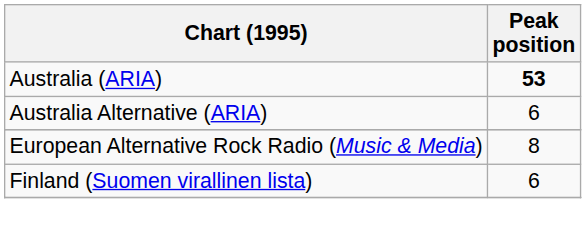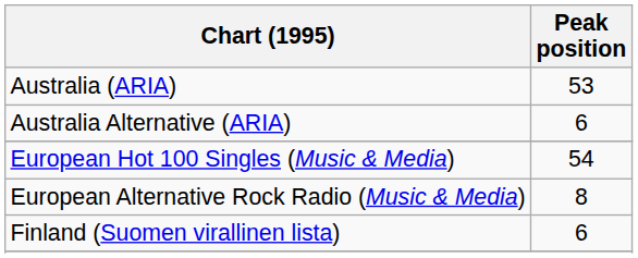 <table class="wikitable sortable">
 <tr>
 <th>Chart (1995)</th>
 <th>Peak<br>position</th>
 </tr>
 <tr>
 <td>Australia (<a href='#'>ARIA</a>)</td>
-<td align="center"><strong>53</strong></td>
+<td align="center">53</td>
 </tr>
 <tr>
 <td>Australia Alternative (<a href='#'>ARIA</a>)</td>
 <td align="center">6</td>
 </tr>
 <tr>
 </tr>
 <tr>
 </tr>
 <tr>
 </tr>
 <tr>
+</tr>
+<tr>
+<td><a href='#'>European Hot 100 Singles</a> (<em><a href='#'>Music & Media</a></em>)</td>
+<td align="center">54</td>
 </tr>
 <tr>
 <td>European Alternative Rock Radio (<em><a href='#'>Music & Media</a></em>)</td>
 <td align="center">8</td>
 </tr>
 <tr>
 <td>Finland (<a href='#'>Suomen virallinen lista</a>)</td>
 <td align="center">6</td>
 </tr>
 <tr>
 </tr>
 <tr>
 </tr>
 <tr>
 </tr>
 <tr>
 </tr>
 <tr>
 </tr>
 <tr>
 </tr>
 <tr>
 </tr>
 <tr>
 </tr>
 <tr>
 </tr>
 <tr>
 </tr>
 </table>
